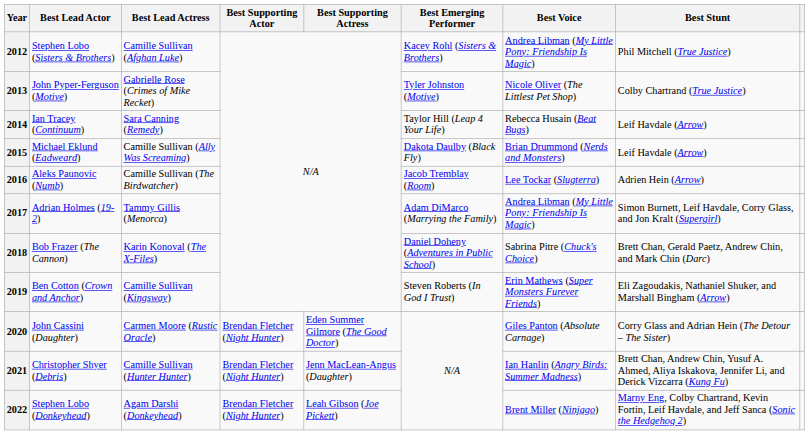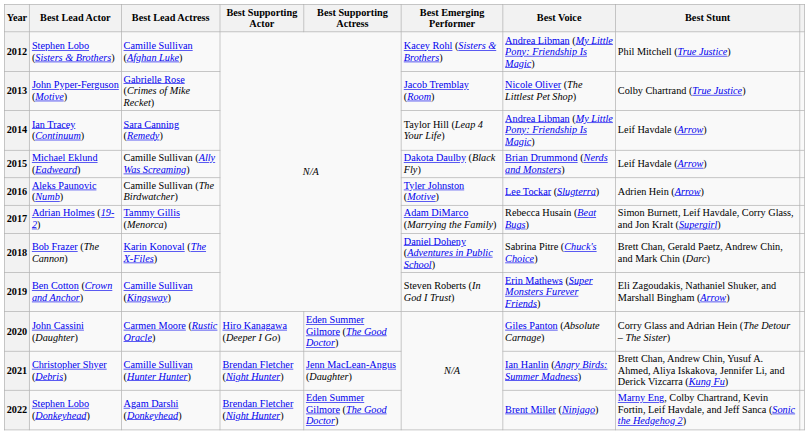 <table class="wikitable plainrowheaders" style="width:99%;">
 <tr>
 <th scope="col">Year</th>
 <th scope="col">Best Lead Actor</th>
 <th scope="col">Best Lead Actress</th>
 <th scope="col">Best Supporting Actor</th>
 <th scope="col">Best Supporting Actress</th>
 <th scope="col">Best Emerging Performer</th>
 <th scope="col">Best Voice</th>
 <th scope="col">Best Stunt</th>
 <th scope="col"></th>
 </tr>
 <tr>
 <th scope="row">2012</th>
 <td><a href='#'>Stephen Lobo</a> (<em><a href='#'>Sisters & Brothers</a></em>)</td>
 <td><a href='#'>Camille Sullivan</a> (<em><a href='#'>Afghan Luke</a></em>)</td>
 <td rowspan=8 colspan=2 align=center><em>N/A</em></td>
 <td><a href='#'>Kacey Rohl</a> (<em><a href='#'>Sisters & Brothers</a></em>)</td>
 <td><a href='#'>Andrea Libman</a> (<em><a href='#'>My Little Pony: Friendship Is Magic</a></em>)</td>
 <td>Phil Mitchell (<em><a href='#'>True Justice</a></em>)</td>
 <td style="text-align:center;"></td>
 </tr>
 <tr>
 <th scope="row">2013</th>
 <td><a href='#'>John Pyper-Ferguson</a> (<em><a href='#'>Motive</a></em>)</td>
 <td><a href='#'>Gabrielle Rose</a> (<em>Crimes of Mike Recket</em>)</td>
-<td><a href='#'>Tyler Johnston</a> (<em><a href='#'>Motive</a></em>)</td>
+<td><a href='#'>Jacob Tremblay</a> (<em><a href='#'>Room</a></em>)</td>
 <td><a href='#'>Nicole Oliver</a> (<em>The Littlest Pet Shop</em>)</td>
 <td>Colby Chartrand (<em><a href='#'>True Justice</a></em>)</td>
 <td style="text-align:center;"></td>
 </tr>
 <tr>
 <th scope="row">2014</th>
 <td><a href='#'>Ian Tracey</a> (<em><a href='#'>Continuum</a></em>)</td>
 <td><a href='#'>Sara Canning</a> (<em><a href='#'>Remedy</a></em>)</td>
 <td>Taylor Hill (<em>Leap 4 Your Life</em>)</td>
-<td>Rebecca Husain (<em><a href='#'>Beat Bugs</a></em>)</td>
+<td><a href='#'>Andrea Libman</a> (<em><a href='#'>My Little Pony: Friendship Is Magic</a></em>)</td>
 <td>Leif Havdale (<em><a href='#'>Arrow</a></em>)</td>
 <td style="text-align:center;"></td>
 </tr>
 <tr>
 <th scope="row">2015</th>
 <td><a href='#'>Michael Eklund</a> (<em><a href='#'>Eadweard</a></em>)</td>
 <td>Camille Sullivan (<em><a href='#'>Ally Was Screaming</a></em>)</td>
 <td><a href='#'>Dakota Daulby</a> (<em>Black Fly</em>)</td>
 <td><a href='#'>Brian Drummond</a> (<em><a href='#'>Nerds and Monsters</a></em>)</td>
 <td>Leif Havdale (<em><a href='#'>Arrow</a></em>)</td>
 <td style="text-align:center;"></td>
 </tr>
 <tr>
 <th scope="row">2016</th>
 <td><a href='#'>Aleks Paunovic</a> (<em><a href='#'>Numb</a></em>)</td>
 <td>Camille Sullivan (<em>The Birdwatcher</em>)</td>
-<td><a href='#'>Jacob Tremblay</a> (<em><a href='#'>Room</a></em>)</td>
+<td><a href='#'>Tyler Johnston</a> (<em><a href='#'>Motive</a></em>)</td>
 <td><a href='#'>Lee Tockar</a> (<em><a href='#'>Slugterra</a></em>)</td>
 <td>Adrien Hein (<em><a href='#'>Arrow</a></em>)</td>
 <td style="text-align:center;"></td>
 </tr>
 <tr>
 <th scope="row">2017</th>
 <td><a href='#'>Adrian Holmes</a> (<em><a href='#'>19-2</a></em>)</td>
 <td><a href='#'>Tammy Gillis</a> (<em>Menorca</em>)</td>
 <td><a href='#'>Adam DiMarco</a> (<em>Marrying the Family</em>)</td>
-<td><a href='#'>Andrea Libman</a> (<em><a href='#'>My Little Pony: Friendship Is Magic</a></em>)</td>
+<td>Rebecca Husain (<em><a href='#'>Beat Bugs</a></em>)</td>
 <td>Simon Burnett, Leif Havdale, Corry Glass, and Jon Kralt (<em><a href='#'>Supergirl</a></em>)</td>
 <td style="text-align:center;"></td>
 </tr>
 <tr>
 <th scope="row">2018</th>
 <td><a href='#'>Bob Frazer</a> (<em>The Cannon</em>)</td>
 <td><a href='#'>Karin Konoval</a> (<em><a href='#'>The X-Files</a></em>)</td>
 <td><a href='#'>Daniel Doheny</a> (<em><a href='#'>Adventures in Public School</a></em>)</td>
 <td>Sabrina Pitre (<em><a href='#'>Chuck's Choice</a></em>)</td>
 <td>Brett Chan, Gerald Paetz, Andrew Chin, and Mark Chin (<em>Darc</em>)</td>
 <td style="text-align:center;"></td>
 </tr>
 <tr>
 <th scope="row">2019</th>
 <td><a href='#'>Ben Cotton</a> (<em><a href='#'>Crown and Anchor</a></em>)</td>
 <td><a href='#'>Camille Sullivan</a> (<em><a href='#'>Kingsway</a></em>)</td>
 <td>Steven Roberts (<em>In God I Trust</em>)</td>
 <td><a href='#'>Erin Mathews</a> (<em><a href='#'>Super Monsters Furever Friends</a></em>)</td>
 <td>Eli Zagoudakis, Nathaniel Shuker, and Marshall Bingham (<em><a href='#'>Arrow</a></em>)</td>
 <td style="text-align:center;"></td>
 </tr>
 <tr>
 <th scope="row">2020</th>
 <td><a href='#'>John Cassini</a> (<em>Daughter</em>)</td>
 <td><a href='#'>Carmen Moore</a> (<em><a href='#'>Rustic Oracle</a></em>)</td>
-<td><a href='#'>Brendan Fletcher</a> (<em><a href='#'>Night Hunter</a></em>)</td>
+<td><a href='#'>Hiro Kanagawa</a> (<em>Deeper I Go</em>)</td>
 <td><a href='#'>Eden Summer Gilmore</a> (<em><a href='#'>The Good Doctor</a></em>)</td>
 <td rowspan=3 colspan=1 align=center><em>N/A</em></td>
 <td><a href='#'>Giles Panton</a> (<em>Absolute Carnage</em>)</td>
 <td>Corry Glass and Adrian Hein (<em>The Detour – The Sister</em>)</td>
 <td></td>
 </tr>
 <tr>
 <th scope="row">2021</th>
 <td><a href='#'>Christopher Shyer</a> (<a href='#'><em>Debris</em></a>)</td>
 <td><a href='#'>Camille Sullivan</a> (<em><a href='#'>Hunter Hunter</a></em>)</td>
 <td><a href='#'>Brendan Fletcher</a> (<em><a href='#'>Night Hunter</a></em>)</td>
 <td><a href='#'>Jenn MacLean-Angus</a> (<em>Daughter</em>)</td>
 <td><a href='#'>Ian Hanlin</a> (<em><a href='#'>Angry Birds: Summer Madness</a></em>)</td>
 <td>Brett Chan, Andrew Chin, Yusuf A. Ahmed, Aliya Iskakova, Jennifer Li,  and Derick Vizcarra (<em><a href='#'>Kung Fu</a></em>)</td>
 <td></td>
 </tr>
 <tr>
 <th scope="row">2022</th>
 <td><a href='#'>Stephen Lobo</a> (<em><a href='#'>Donkeyhead</a></em>)</td>
 <td><a href='#'>Agam Darshi</a> (<em><a href='#'>Donkeyhead</a></em>)</td>
 <td><a href='#'>Brendan Fletcher</a> (<em><a href='#'>Night Hunter</a></em>)</td>
-<td><a href='#'>Leah Gibson</a> (<em><a href='#'>Joe Pickett</a></em>)</td>
+<td><a href='#'>Eden Summer Gilmore</a> (<em><a href='#'>The Good Doctor</a></em>)</td>
 <td><a href='#'>Brent Miller</a> (<em><a href='#'>Ninjago</a></em>)</td>
 <td><a href='#'>Marny Eng</a>, Colby Chartrand, Kevin Fortin, Leif Havdale, and Jeff Sanca (<em><a href='#'>Sonic the Hedgehog 2</a></em>)</td>
 <td></td>
 </tr>
 </table>
